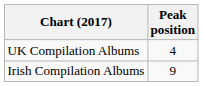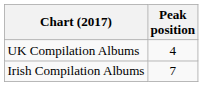 <table class="wikitable plainrowheaders">
 <tr>
 <th>Chart (2017)</th>
 <th>Peak<br>position</th>
 </tr>
 <tr>
 <td>UK Compilation Albums</td>
 <td style="text-align:center;">4</td>
 </tr>
 <tr>
 <td>Irish Compilation Albums</td>
-<td style="text-align:center;">9</td>
+<td style="text-align:center;">7</td>
 </tr>
 </table>
